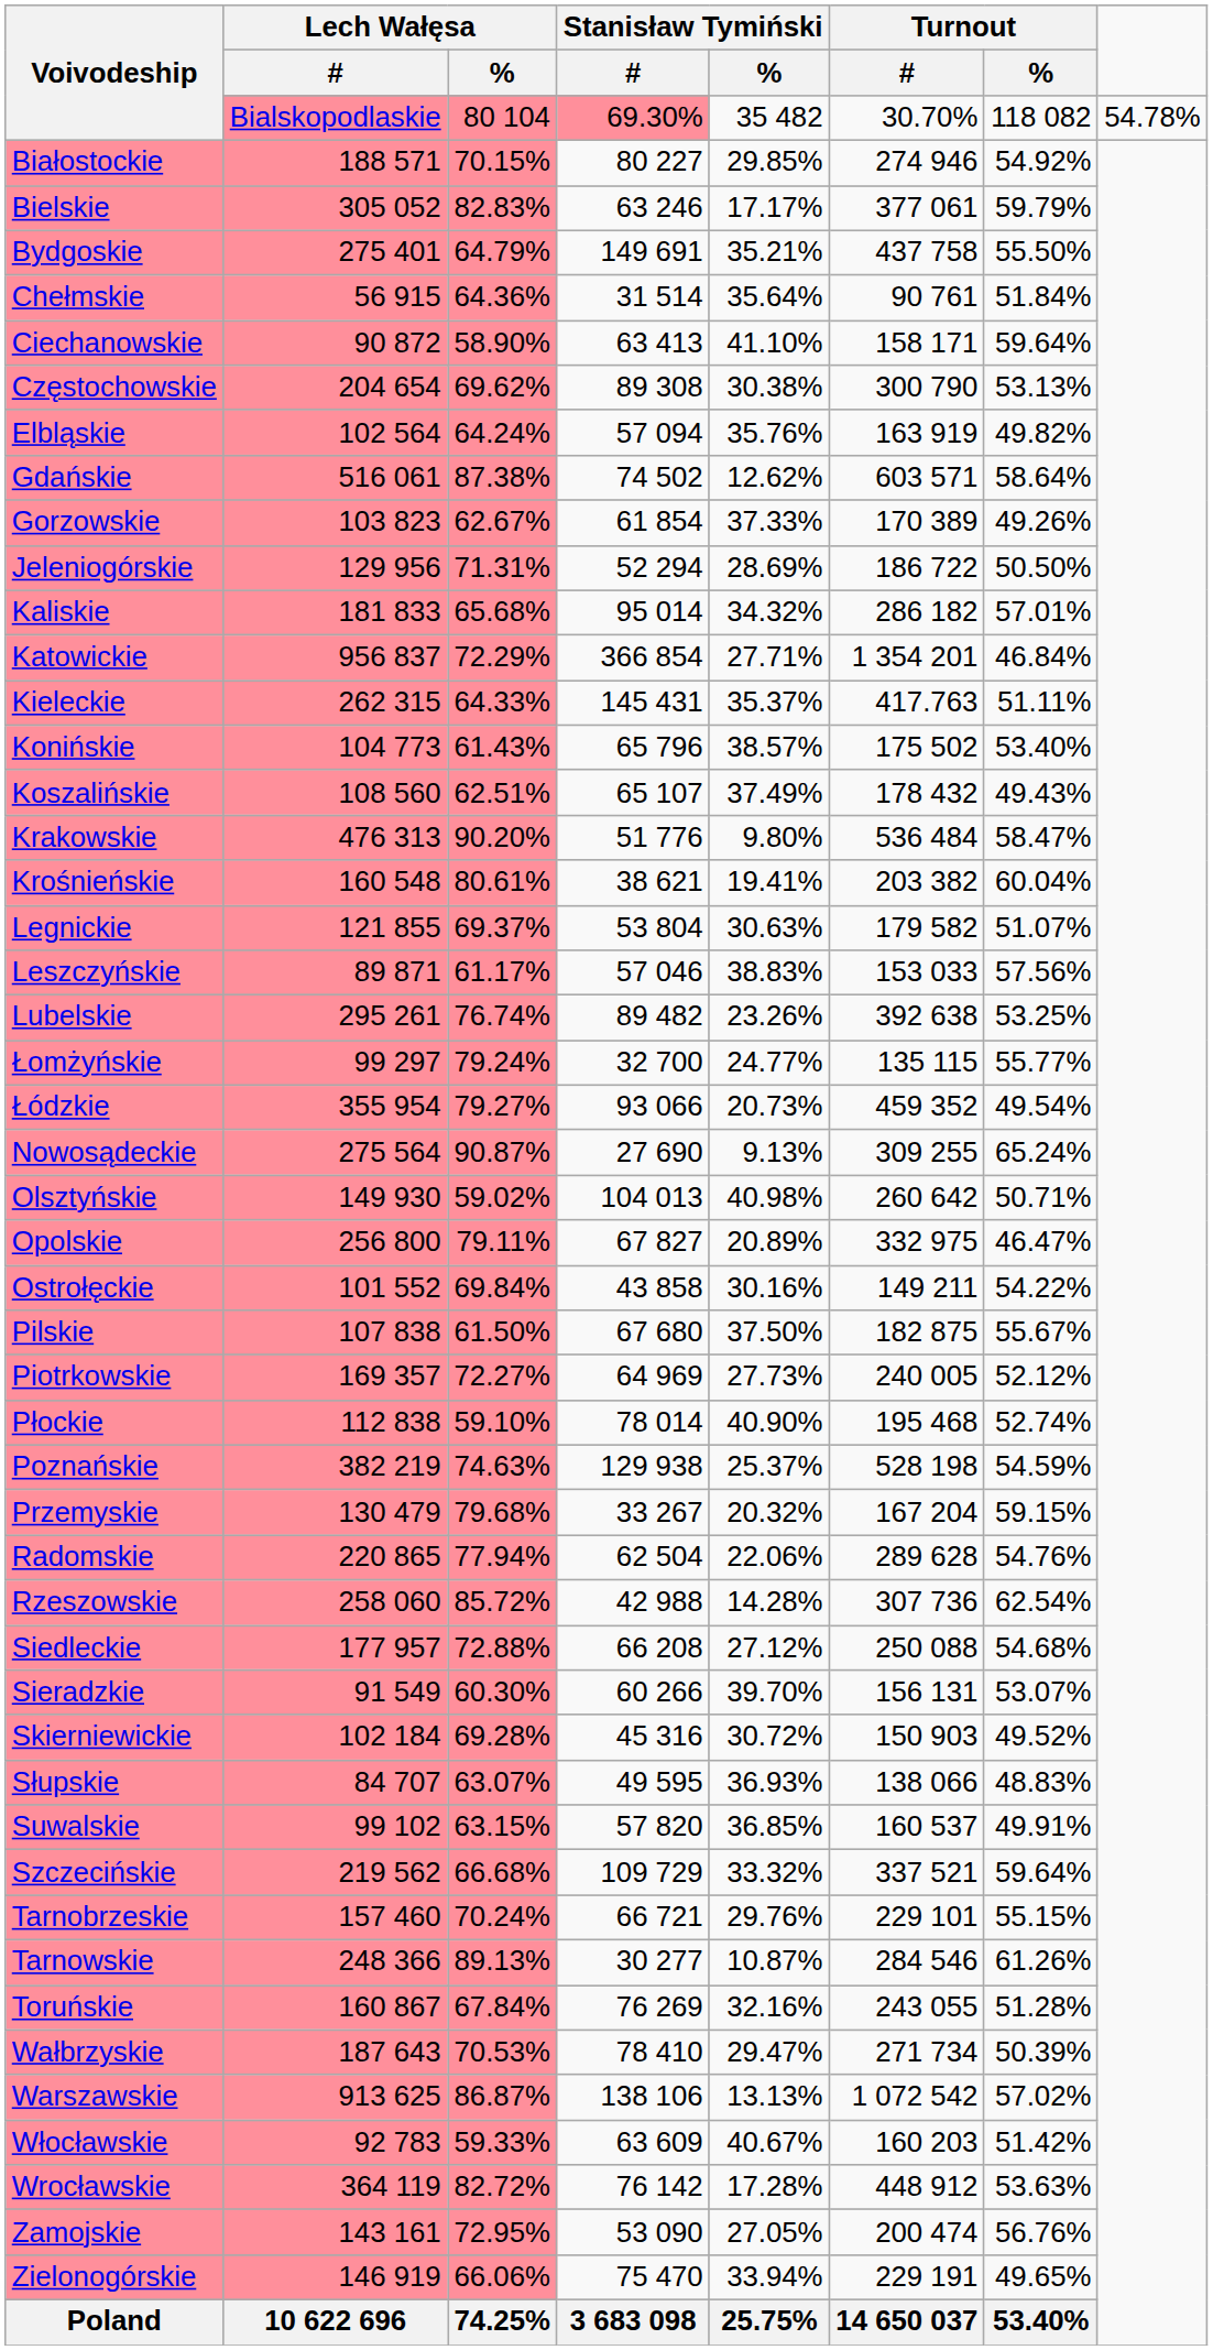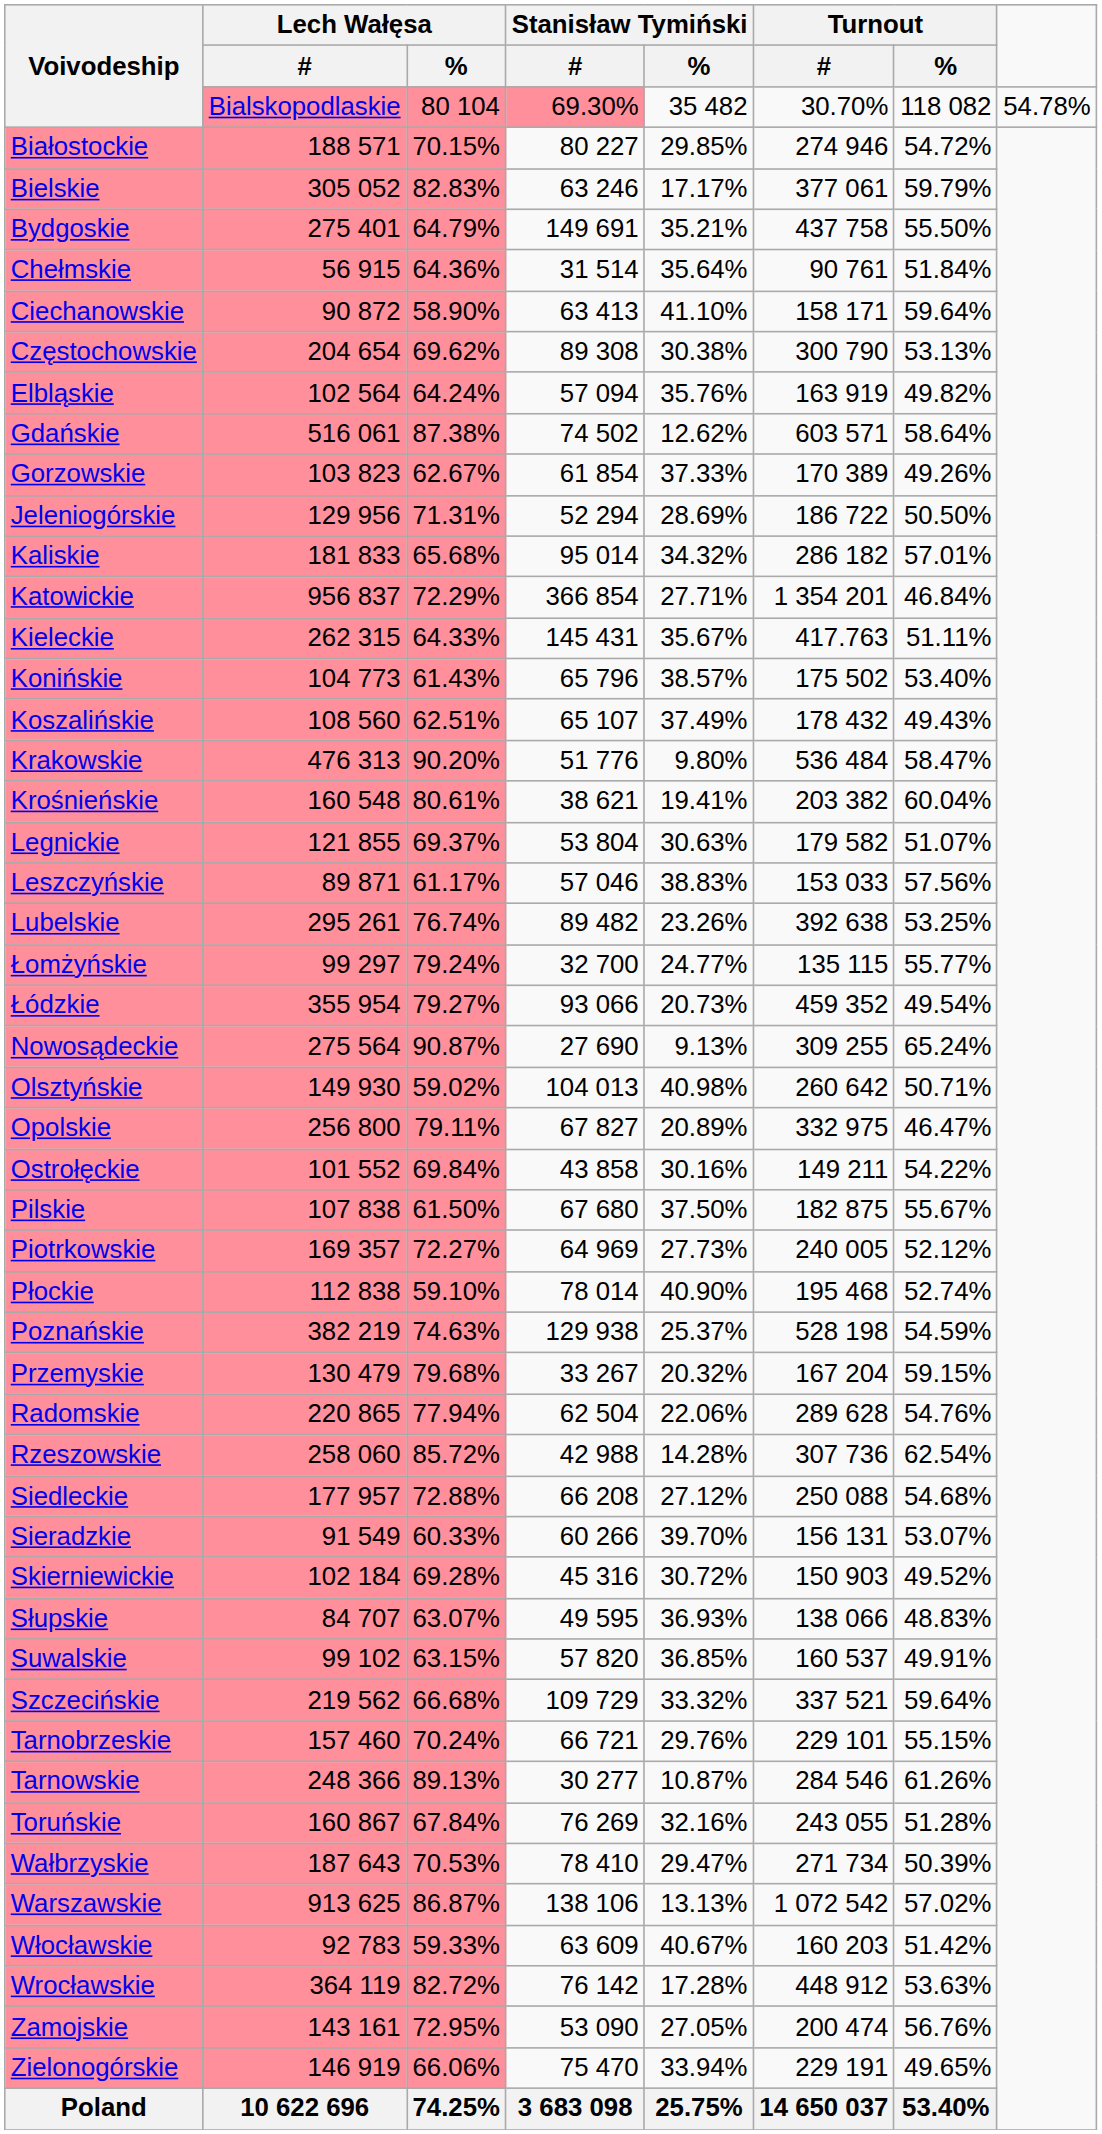 <table class="wikitable sortable" style="text-align:right">
 <tr>
 <th rowspan=3 class="unsortable">Voivodeship</th>
 <th align=center colspan=2 class="unsortable">Lech Wałęsa</th>
 <th align=center colspan=2 class="unsortable">Stanisław Tymiński</th>
 <th align=center colspan=2 class="unsortable">Turnout</th>
 </tr>
 <tr>
 <th align=center data-sort-type="number">#</th>
 <th align=center data-sort-type="number">%</th>
 <th align=center data-sort-type="number">#</th>
 <th align=center data-sort-type="number">%</th>
 <th align=center data-sort-type="number">#</th>
 <th align=center data-sort-type="number">%</th>
 </tr>
 <tr>
 <td align=left style="background: #FF8F9B"><a href='#'>Bialskopodlaskie</a></td>
 <td style="background: #FF8F9B;">80 104</td>
 <td style="background: #FF8F9B;">69.30%</td>
 <td>35 482</td>
 <td>30.70%</td>
 <td>118 082</td>
 <td>54.78%</td>
 </tr>
 <tr>
 <td align=left style="background: #FF8F9B"><a href='#'>Białostockie</a></td>
 <td style="background: #FF8F9B;">188 571</td>
 <td style="background: #FF8F9B;">70.15%</td>
 <td>80 227</td>
 <td>29.85%</td>
 <td>274 946</td>
-<td>54.92%</td>
+<td>54.72%</td>
 </tr>
 <tr>
 <td align=left style="background: #FF8F9B"><a href='#'>Bielskie</a></td>
 <td style="background: #FF8F9B;">305 052</td>
 <td style="background: #FF8F9B;">82.83%</td>
 <td>63 246</td>
 <td>17.17%</td>
 <td>377 061</td>
 <td>59.79%</td>
 </tr>
 <tr>
 <td align=left style="background: #FF8F9B"><a href='#'>Bydgoskie</a></td>
 <td style="background: #FF8F9B;">275 401</td>
 <td style="background: #FF8F9B;">64.79%</td>
 <td>149 691</td>
 <td>35.21%</td>
 <td>437 758</td>
 <td>55.50%</td>
 </tr>
 <tr>
 <td align=left style="background: #FF8F9B"><a href='#'>Chełmskie</a></td>
 <td style="background: #FF8F9B;">56 915</td>
 <td style="background: #FF8F9B;">64.36%</td>
 <td>31 514</td>
 <td>35.64%</td>
 <td>90 761</td>
 <td>51.84%</td>
 </tr>
 <tr>
 <td align=left style="background: #FF8F9B"><a href='#'>Ciechanowskie</a></td>
 <td style="background: #FF8F9B;">90 872</td>
 <td style="background: #FF8F9B;">58.90%</td>
 <td>63 413</td>
 <td>41.10%</td>
 <td>158 171</td>
 <td>59.64%</td>
 </tr>
 <tr>
 <td align=left style="background: #FF8F9B"><a href='#'>Częstochowskie</a></td>
 <td style="background: #FF8F9B;">204 654</td>
 <td style="background: #FF8F9B;">69.62%</td>
 <td>89 308</td>
 <td>30.38%</td>
 <td>300 790</td>
 <td>53.13%</td>
 </tr>
 <tr>
 <td align=left style="background: #FF8F9B"><a href='#'>Elbląskie</a></td>
 <td style="background: #FF8F9B;">102 564</td>
 <td style="background: #FF8F9B;">64.24%</td>
 <td>57 094</td>
 <td>35.76%</td>
 <td>163 919</td>
 <td>49.82%</td>
 </tr>
 <tr>
 <td align=left style="background: #FF8F9B"><a href='#'>Gdańskie</a></td>
 <td style="background: #FF8F9B;">516 061</td>
 <td style="background: #FF8F9B;">87.38%</td>
 <td>74 502</td>
 <td>12.62%</td>
 <td>603 571</td>
 <td>58.64%</td>
 </tr>
 <tr>
 <td align=left style="background: #FF8F9B"><a href='#'>Gorzowskie</a></td>
 <td style="background: #FF8F9B;">103 823</td>
 <td style="background: #FF8F9B;">62.67%</td>
 <td>61 854</td>
 <td>37.33%</td>
 <td>170 389</td>
 <td>49.26%</td>
 </tr>
 <tr>
 <td align=left style="background: #FF8F9B"><a href='#'>Jeleniogórskie</a></td>
 <td style="background: #FF8F9B;">129 956</td>
 <td style="background: #FF8F9B;">71.31%</td>
 <td>52 294</td>
 <td>28.69%</td>
 <td>186 722</td>
 <td>50.50%</td>
 </tr>
 <tr>
 <td align=left style="background: #FF8F9B"><a href='#'>Kaliskie</a></td>
 <td style="background: #FF8F9B;">181 833</td>
 <td style="background: #FF8F9B;">65.68%</td>
 <td>95 014</td>
 <td>34.32%</td>
 <td>286 182</td>
 <td>57.01%</td>
 </tr>
 <tr>
 <td align=left style="background: #FF8F9B"><a href='#'>Katowickie</a></td>
 <td style="background: #FF8F9B;">956 837</td>
 <td style="background: #FF8F9B;">72.29%</td>
 <td>366 854</td>
 <td>27.71%</td>
 <td>1 354 201</td>
 <td>46.84%</td>
 </tr>
 <tr>
 <td align=left style="background: #FF8F9B"><a href='#'>Kieleckie</a></td>
 <td style="background: #FF8F9B;">262 315</td>
 <td style="background: #FF8F9B;">64.33%</td>
 <td>145 431</td>
-<td>35.37%</td>
+<td>35.67%</td>
 <td>417.763</td>
 <td>51.11%</td>
 </tr>
 <tr>
 <td align=left style="background: #FF8F9B"><a href='#'>Konińskie</a></td>
 <td style="background: #FF8F9B;">104 773</td>
 <td style="background: #FF8F9B;">61.43%</td>
 <td>65 796</td>
 <td>38.57%</td>
 <td>175 502</td>
 <td>53.40%</td>
 </tr>
 <tr>
 <td align=left style="background: #FF8F9B"><a href='#'>Koszalińskie</a></td>
 <td style="background: #FF8F9B;">108 560</td>
 <td style="background: #FF8F9B;">62.51%</td>
 <td>65 107</td>
 <td>37.49%</td>
 <td>178 432</td>
 <td>49.43%</td>
 </tr>
 <tr>
 <td align=left style="background: #FF8F9B"><a href='#'>Krakowskie</a></td>
 <td style="background: #FF8F9B;">476 313</td>
 <td style="background: #FF8F9B;">90.20%</td>
 <td>51 776</td>
 <td>9.80%</td>
 <td>536 484</td>
 <td>58.47%</td>
 </tr>
 <tr>
 <td align=left style="background: #FF8F9B"><a href='#'>Krośnieńskie</a></td>
 <td style="background: #FF8F9B;">160 548</td>
 <td style="background: #FF8F9B;">80.61%</td>
 <td>38 621</td>
 <td>19.41%</td>
 <td>203 382</td>
 <td>60.04%</td>
 </tr>
 <tr>
 <td align=left style="background: #FF8F9B"><a href='#'>Legnickie</a></td>
 <td style="background: #FF8F9B;">121 855</td>
 <td style="background: #FF8F9B;">69.37%</td>
 <td>53 804</td>
 <td>30.63%</td>
 <td>179 582</td>
 <td>51.07%</td>
 </tr>
 <tr>
 <td align=left style="background: #FF8F9B"><a href='#'>Leszczyńskie</a></td>
 <td style="background: #FF8F9B;">89 871</td>
 <td style="background: #FF8F9B;">61.17%</td>
 <td>57 046</td>
 <td>38.83%</td>
 <td>153 033</td>
 <td>57.56%</td>
 </tr>
 <tr>
 <td align=left style="background: #FF8F9B"><a href='#'>Lubelskie</a></td>
 <td style="background: #FF8F9B;">295 261</td>
 <td style="background: #FF8F9B;">76.74%</td>
 <td>89 482</td>
 <td>23.26%</td>
 <td>392 638</td>
 <td>53.25%</td>
 </tr>
 <tr>
 <td align=left style="background: #FF8F9B"><a href='#'>Łomżyńskie</a></td>
 <td style="background: #FF8F9B;">99 297</td>
 <td style="background: #FF8F9B;">79.24%</td>
 <td>32 700</td>
 <td>24.77%</td>
 <td>135 115</td>
 <td>55.77%</td>
 </tr>
 <tr>
 <td align=left style="background: #FF8F9B"><a href='#'>Łódzkie</a></td>
 <td style="background: #FF8F9B;">355 954</td>
 <td style="background: #FF8F9B;">79.27%</td>
 <td>93 066</td>
 <td>20.73%</td>
 <td>459 352</td>
 <td>49.54%</td>
 </tr>
 <tr>
 <td align=left style="background: #FF8F9B"><a href='#'>Nowosądeckie</a></td>
 <td style="background: #FF8F9B;">275 564</td>
 <td style="background: #FF8F9B;">90.87%</td>
 <td>27 690</td>
 <td>9.13%</td>
 <td>309 255</td>
 <td>65.24%</td>
 </tr>
 <tr>
 <td align=left style="background: #FF8F9B"><a href='#'>Olsztyńskie</a></td>
 <td style="background: #FF8F9B;">149 930</td>
 <td style="background: #FF8F9B;">59.02%</td>
 <td>104 013</td>
 <td>40.98%</td>
 <td>260 642</td>
 <td>50.71%</td>
 </tr>
 <tr>
 <td align=left style="background: #FF8F9B"><a href='#'>Opolskie</a></td>
 <td style="background: #FF8F9B;">256 800</td>
 <td style="background: #FF8F9B;">79.11%</td>
 <td>67 827</td>
 <td>20.89%</td>
 <td>332 975</td>
 <td>46.47%</td>
 </tr>
 <tr>
 <td align=left style="background: #FF8F9B"><a href='#'>Ostrołęckie</a></td>
 <td style="background: #FF8F9B;">101 552</td>
 <td style="background: #FF8F9B;">69.84%</td>
 <td>43 858</td>
 <td>30.16%</td>
 <td>149 211</td>
 <td>54.22%</td>
 </tr>
 <tr>
 <td align=left style="background: #FF8F9B"><a href='#'>Pilskie</a></td>
 <td style="background: #FF8F9B;">107 838</td>
 <td style="background: #FF8F9B;">61.50%</td>
 <td>67 680</td>
 <td>37.50%</td>
 <td>182 875</td>
 <td>55.67%</td>
 </tr>
 <tr>
 <td align=left style="background: #FF8F9B"><a href='#'>Piotrkowskie</a></td>
 <td style="background: #FF8F9B;">169 357</td>
 <td style="background: #FF8F9B;">72.27%</td>
 <td>64 969</td>
 <td>27.73%</td>
 <td>240 005</td>
 <td>52.12%</td>
 </tr>
 <tr>
 <td align=left style="background: #FF8F9B"><a href='#'>Płockie</a></td>
 <td style="background: #FF8F9B;">112 838</td>
 <td style="background: #FF8F9B;">59.10%</td>
 <td>78 014</td>
 <td>40.90%</td>
 <td>195 468</td>
 <td>52.74%</td>
 </tr>
 <tr>
 <td align=left style="background: #FF8F9B"><a href='#'>Poznańskie</a></td>
 <td style="background: #FF8F9B;">382 219</td>
 <td style="background: #FF8F9B;">74.63%</td>
 <td>129 938</td>
 <td>25.37%</td>
 <td>528 198</td>
 <td>54.59%</td>
 </tr>
 <tr>
 <td align=left style="background: #FF8F9B"><a href='#'>Przemyskie</a></td>
 <td style="background: #FF8F9B;">130 479</td>
 <td style="background: #FF8F9B;">79.68%</td>
 <td>33 267</td>
 <td>20.32%</td>
 <td>167 204</td>
 <td>59.15%</td>
 </tr>
 <tr>
 <td align=left style="background: #FF8F9B"><a href='#'>Radomskie</a></td>
 <td style="background: #FF8F9B;">220 865</td>
 <td style="background: #FF8F9B;">77.94%</td>
 <td>62 504</td>
 <td>22.06%</td>
 <td>289 628</td>
 <td>54.76%</td>
 </tr>
 <tr>
 <td align=left style="background: #FF8F9B"><a href='#'>Rzeszowskie</a></td>
 <td style="background: #FF8F9B;">258 060</td>
 <td style="background: #FF8F9B;">85.72%</td>
 <td>42 988</td>
 <td>14.28%</td>
 <td>307 736</td>
 <td>62.54%</td>
 </tr>
 <tr>
 <td align=left style="background: #FF8F9B"><a href='#'>Siedleckie</a></td>
 <td style="background: #FF8F9B;">177 957</td>
 <td style="background: #FF8F9B;">72.88%</td>
 <td>66 208</td>
 <td>27.12%</td>
 <td>250 088</td>
 <td>54.68%</td>
 </tr>
 <tr>
 <td align=left style="background: #FF8F9B"><a href='#'>Sieradzkie</a></td>
 <td style="background: #FF8F9B;">91 549</td>
-<td style="background: #FF8F9B;">60.30%</td>
+<td style="background: #FF8F9B;">60.33%</td>
 <td>60 266</td>
 <td>39.70%</td>
 <td>156 131</td>
 <td>53.07%</td>
 </tr>
 <tr>
 <td align=left style="background: #FF8F9B"><a href='#'>Skierniewickie</a></td>
 <td style="background: #FF8F9B;">102 184</td>
 <td style="background: #FF8F9B;">69.28%</td>
 <td>45 316</td>
 <td>30.72%</td>
 <td>150 903</td>
 <td>49.52%</td>
 </tr>
 <tr>
 <td align=left style="background: #FF8F9B"><a href='#'>Słupskie</a></td>
 <td style="background: #FF8F9B;">84 707</td>
 <td style="background: #FF8F9B;">63.07%</td>
 <td>49 595</td>
 <td>36.93%</td>
 <td>138 066</td>
 <td>48.83%</td>
 </tr>
 <tr>
 <td align=left style="background: #FF8F9B"><a href='#'>Suwalskie</a></td>
 <td style="background: #FF8F9B;">99 102</td>
 <td style="background: #FF8F9B;">63.15%</td>
 <td>57 820</td>
 <td>36.85%</td>
 <td>160 537</td>
 <td>49.91%</td>
 </tr>
 <tr>
 <td align=left style="background: #FF8F9B"><a href='#'>Szczecińskie</a></td>
 <td style="background: #FF8F9B;">219 562</td>
 <td style="background: #FF8F9B;">66.68%</td>
 <td>109 729</td>
 <td>33.32%</td>
 <td>337 521</td>
 <td>59.64%</td>
 </tr>
 <tr>
 <td align=left style="background: #FF8F9B"><a href='#'>Tarnobrzeskie</a></td>
 <td style="background: #FF8F9B;">157 460</td>
 <td style="background: #FF8F9B;">70.24%</td>
 <td>66 721</td>
 <td>29.76%</td>
 <td>229 101</td>
 <td>55.15%</td>
 </tr>
 <tr>
 <td align=left style="background: #FF8F9B"><a href='#'>Tarnowskie</a></td>
 <td style="background: #FF8F9B;">248 366</td>
 <td style="background: #FF8F9B;">89.13%</td>
 <td>30 277</td>
 <td>10.87%</td>
 <td>284 546</td>
 <td>61.26%</td>
 </tr>
 <tr>
 <td align=left style="background: #FF8F9B"><a href='#'>Toruńskie</a></td>
 <td style="background: #FF8F9B;">160 867</td>
 <td style="background: #FF8F9B;">67.84%</td>
 <td>76 269</td>
 <td>32.16%</td>
 <td>243 055</td>
 <td>51.28%</td>
 </tr>
 <tr>
 <td align=left style="background: #FF8F9B"><a href='#'>Wałbrzyskie</a></td>
 <td style="background: #FF8F9B;">187 643</td>
 <td style="background: #FF8F9B;">70.53%</td>
 <td>78 410</td>
 <td>29.47%</td>
 <td>271 734</td>
 <td>50.39%</td>
 </tr>
 <tr>
 <td align=left style="background: #FF8F9B"><a href='#'>Warszawskie</a></td>
 <td style="background: #FF8F9B;">913 625</td>
 <td style="background: #FF8F9B;">86.87%</td>
 <td>138 106</td>
 <td>13.13%</td>
 <td>1 072 542</td>
 <td>57.02%</td>
 </tr>
 <tr>
 <td align=left style="background: #FF8F9B"><a href='#'>Włocławskie</a></td>
 <td style="background: #FF8F9B;">92 783</td>
 <td style="background: #FF8F9B;">59.33%</td>
 <td>63 609</td>
 <td>40.67%</td>
 <td>160 203</td>
 <td>51.42%</td>
 </tr>
 <tr>
 <td align=left style="background: #FF8F9B"><a href='#'>Wrocławskie</a></td>
 <td style="background: #FF8F9B;">364 119</td>
 <td style="background: #FF8F9B;">82.72%</td>
 <td>76 142</td>
 <td>17.28%</td>
 <td>448 912</td>
 <td>53.63%</td>
 </tr>
 <tr>
 <td align=left style="background: #FF8F9B"><a href='#'>Zamojskie</a></td>
 <td style="background: #FF8F9B;">143 161</td>
 <td style="background: #FF8F9B;">72.95%</td>
 <td>53 090</td>
 <td>27.05%</td>
 <td>200 474</td>
 <td>56.76%</td>
 </tr>
 <tr>
 <td align=left style="background: #FF8F9B"><a href='#'>Zielonogórskie</a></td>
 <td style="background: #FF8F9B;">146 919</td>
 <td style="background: #FF8F9B;">66.06%</td>
 <td>75 470</td>
 <td>33.94%</td>
 <td>229 191</td>
 <td>49.65%</td>
 </tr>
 <tr>
 <th>Poland</th>
 <th>10 622 696</th>
 <th>74.25%</th>
 <th>3 683 098</th>
 <th>25.75%</th>
 <th>14 650 037</th>
 <th>53.40%</th>
 </tr>
 </table>
